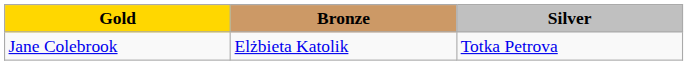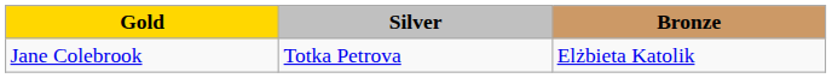 <table class="wikitable" style="text-align:left">
 <tr align="center">
 <td width=200 bgcolor=gold><strong>Gold</strong></td>
+<td width=200 bgcolor=silver><strong>Silver</strong></td>
 <td width=200 bgcolor=CC9966><strong>Bronze</strong></td>
-<td width=200 bgcolor=silver><strong>Silver</strong></td>
 </tr>
 <tr>
 <td><a href='#'>Jane Colebrook</a><br><em></em></td>
+<td><a href='#'>Totka Petrova</a><br><em></em></td>
 <td><a href='#'>Elżbieta Katolik</a><br><em></em></td>
-<td><a href='#'>Totka Petrova</a><br><em></em></td>
 </tr>
 </table>
